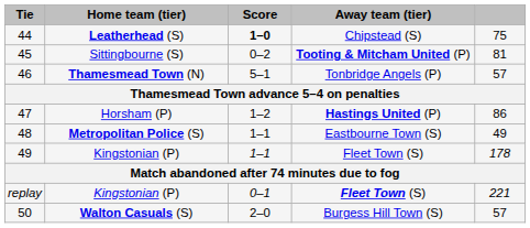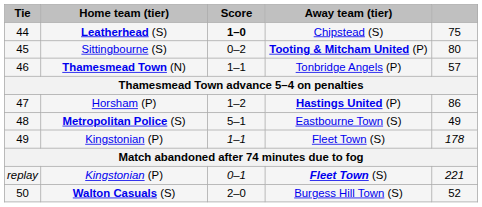 <table class="wikitable" style="width: 600px; background:WhiteSmoke; text-align:center; font-size:90%">
 <tr>
 <td scope="col" style="width:  5.00%; background:silver;"><strong>Tie</strong></td>
 <td scope="col" style="width: 36.25%; background:silver;"><strong>Home team (tier)</strong></td>
 <td scope="col" style="width: 12.50%; background:silver;"><strong>Score</strong></td>
 <td scope="col" style="width: 36.25%; background:silver;"><strong>Away team (tier)</strong></td>
 <td scope="col" style="width: 10.00%; background:silver;"><strong></strong></td>
 </tr>
 <tr>
 <td>44</td>
 <td><strong><a href='#'>Leatherhead</a></strong> (S)</td>
 <td><strong>1–0</strong></td>
 <td><a href='#'>Chipstead</a> (S)</td>
 <td>75</td>
 </tr>
 <tr>
 <td>45</td>
 <td><a href='#'>Sittingbourne</a> (S)</td>
 <td>0–2</td>
 <td><strong><a href='#'>Tooting & Mitcham United</a></strong> (P)</td>
-<td>81</td>
+<td>80</td>
 </tr>
 <tr>
 <td>46</td>
 <td><strong><a href='#'>Thamesmead Town</a></strong> (N)</td>
-<td>5–1</td>
+<td>1–1</td>
 <td><a href='#'>Tonbridge Angels</a> (P)</td>
 <td>57</td>
 </tr>
 <tr>
 <th colspan="5">Thamesmead Town advance 5–4 on penalties</th>
 </tr>
 <tr>
 <td>47</td>
 <td><a href='#'>Horsham</a> (P)</td>
 <td>1–2</td>
 <td><strong><a href='#'>Hastings United</a></strong> (P)</td>
 <td>86</td>
 </tr>
 <tr>
 <td>48</td>
 <td><strong><a href='#'>Metropolitan Police</a></strong> (S)</td>
-<td>1–1</td>
+<td>5–1</td>
 <td><a href='#'>Eastbourne Town</a> (S)</td>
 <td>49</td>
 </tr>
 <tr>
 <td>49</td>
 <td><a href='#'>Kingstonian</a> (P)</td>
 <td><em>1–1</em></td>
 <td><a href='#'>Fleet Town</a> (S)</td>
 <td><em>178</em></td>
 </tr>
 <tr>
 <th colspan="5">Match abandoned after 74 minutes due to fog</th>
 </tr>
 <tr>
 <td><em>replay</em></td>
 <td><em><a href='#'>Kingstonian</a></em> (P)</td>
 <td><em>0–1</em></td>
 <td><strong><em><a href='#'>Fleet Town</a></em></strong> (S)</td>
 <td><em>221</em></td>
 </tr>
 <tr>
 <td>50</td>
 <td><strong><a href='#'>Walton Casuals</a></strong> (S)</td>
 <td>2–0</td>
 <td><a href='#'>Burgess Hill Town</a> (S)</td>
-<td>57</td>
+<td>52</td>
 </tr>
 </table>
